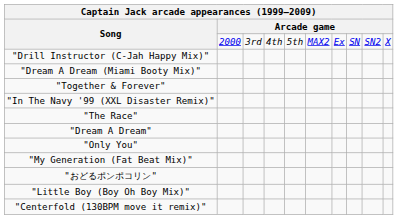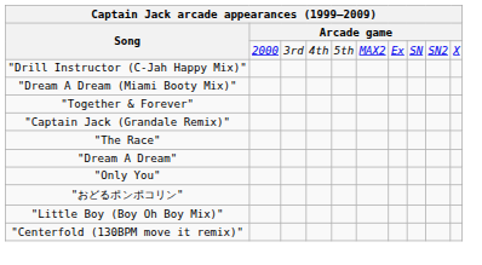 <table class="wikitable" style="text-align:center">
 <tr>
 <th colspan="10">Captain Jack arcade appearances (1999–2009)</th>
 </tr>
 <tr>
 <th rowspan="2">Song</th>
 <th colspan="9">Arcade game</th>
 </tr>
 <tr>
 <td><em><a href='#'>2000</a></em></td>
 <td><em>3rd</em></td>
 <td><em>4th</em></td>
 <td><em>5th</em></td>
 <td><em><a href='#'>MAX2</a></em></td>
 <td><em><a href='#'>Ex</a></em></td>
 <td><em><a href='#'>SN</a></em></td>
 <td><em><a href='#'>SN2</a></em></td>
 <td><em><a href='#'>X</a></em></td>
 </tr>
 <tr>
 <td>"Drill Instructor (C-Jah Happy Mix)"</td>
 <td></td>
 <td></td>
 <td></td>
 <td></td>
 <td></td>
 <td></td>
 <td></td>
 <td></td>
 <td></td>
 </tr>
 <tr>
 <td>"Dream A Dream (Miami Booty Mix)"</td>
 <td></td>
 <td></td>
 <td></td>
 <td></td>
 <td></td>
 <td></td>
 <td></td>
 <td></td>
 <td></td>
 </tr>
 <tr>
 <td>"Together & Forever"</td>
 <td></td>
 <td></td>
 <td></td>
 <td></td>
 <td></td>
 <td></td>
 <td></td>
 <td></td>
 <td></td>
 </tr>
 <tr>
-<td>"In The Navy '99 (XXL Disaster Remix)"</td>
+<td>"Captain Jack (Grandale Remix)"</td>
 <td></td>
 <td></td>
 <td></td>
 <td></td>
 <td></td>
 <td></td>
 <td></td>
 <td></td>
 <td></td>
 </tr>
 <tr>
 <td>"The Race"</td>
 <td></td>
 <td></td>
 <td></td>
 <td></td>
 <td></td>
 <td></td>
 <td></td>
 <td></td>
 <td></td>
 </tr>
 <tr>
 <td>"Dream A Dream"</td>
 <td></td>
 <td></td>
 <td></td>
 <td></td>
 <td></td>
 <td></td>
 <td></td>
 <td></td>
 <td></td>
 </tr>
 <tr>
 <td>"Only You"</td>
 <td></td>
 <td></td>
 <td></td>
 <td></td>
 <td></td>
 <td></td>
 <td></td>
 <td></td>
 <td></td>
 </tr>
 <tr>
-<td>"My Generation (Fat Beat Mix)"</td>
-<td></td>
-<td></td>
-<td></td>
-<td></td>
-<td></td>
-<td></td>
-<td></td>
-<td></td>
-<td></td>
-</tr>
-<tr>
 <td>"おどるポンポコリン"</td>
 <td></td>
 <td></td>
 <td></td>
 <td></td>
 <td></td>
 <td></td>
 <td></td>
 <td></td>
 <td></td>
 </tr>
 <tr>
 <td>"Little Boy (Boy Oh Boy Mix)"</td>
 <td></td>
 <td></td>
 <td></td>
 <td></td>
 <td></td>
 <td></td>
 <td></td>
 <td></td>
 <td></td>
 </tr>
 <tr>
 <td>"Centerfold (130BPM move it remix)"</td>
 <td></td>
 <td></td>
 <td></td>
 <td></td>
 <td></td>
 <td></td>
 <td></td>
 <td></td>
 <td></td>
 </tr>
 </table>
